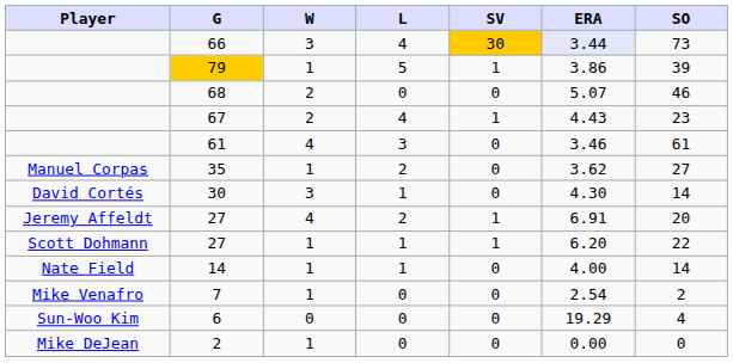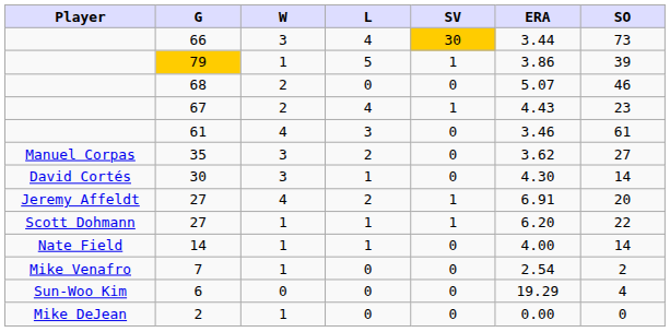 <table class="wikitable sortable">
 <tr>
 <th style="background:#ddf; width:16%;">Player</th>
 <th style="background:#ddf; width:9%;">G</th>
 <th style="background:#ddf; width:9%;">W</th>
 <th style="background:#ddf; width:9%;">L</th>
 <th style="background:#ddf; width:9%;">SV</th>
 <th style="background:#ddf; width:9%;">ERA</th>
 <th style="background:#ddf; width:9%;">SO</th>
 </tr>
 <tr style="text-align:center;">
 <td></td>
 <td>66</td>
 <td>3</td>
 <td>4</td>
 <td bgcolor="#FFCC00">30</td>
-<td style="background: lavender;">3.44</td>
+<td>3.44</td>
 <td>73</td>
 </tr>
 <tr align=center>
 <td></td>
 <td bgcolor="#FFCC00">79</td>
 <td>1</td>
 <td>5</td>
 <td>1</td>
 <td>3.86</td>
 <td>39</td>
 </tr>
 <tr style="text-align:center;">
 <td></td>
 <td>68</td>
 <td>2</td>
 <td>0</td>
 <td>0</td>
 <td>5.07</td>
 <td>46</td>
 </tr>
 <tr style="text-align:center;">
 <td></td>
 <td>67</td>
 <td>2</td>
 <td>4</td>
 <td>1</td>
 <td>4.43</td>
 <td>23</td>
 </tr>
 <tr style="text-align:center;">
 <td></td>
 <td>61</td>
 <td>4</td>
 <td>3</td>
 <td>0</td>
 <td>3.46</td>
 <td>61</td>
 </tr>
 <tr align=center>
 <td><a href='#'>Manuel Corpas</a></td>
 <td>35</td>
-<td>1</td>
+<td>3</td>
 <td>2</td>
 <td>0</td>
 <td>3.62</td>
 <td>27</td>
 </tr>
 <tr align=center>
 <td><a href='#'>David Cortés</a></td>
 <td>30</td>
 <td>3</td>
 <td>1</td>
 <td>0</td>
 <td>4.30</td>
 <td>14</td>
 </tr>
 <tr align=center>
 <td><a href='#'>Jeremy Affeldt</a></td>
 <td>27</td>
 <td>4</td>
 <td>2</td>
 <td>1</td>
 <td>6.91</td>
 <td>20</td>
 </tr>
 <tr align=center>
 <td><a href='#'>Scott Dohmann</a></td>
 <td>27</td>
 <td>1</td>
 <td>1</td>
 <td>1</td>
 <td>6.20</td>
 <td>22</td>
 </tr>
 <tr align=center>
 <td><a href='#'>Nate Field</a></td>
 <td>14</td>
 <td>1</td>
 <td>1</td>
 <td>0</td>
 <td>4.00</td>
 <td>14</td>
 </tr>
 <tr align=center>
 <td><a href='#'>Mike Venafro</a></td>
 <td>7</td>
 <td>1</td>
 <td>0</td>
 <td>0</td>
 <td>2.54</td>
 <td>2</td>
 </tr>
 <tr align=center>
 <td><a href='#'>Sun-Woo Kim</a></td>
 <td>6</td>
 <td>0</td>
 <td>0</td>
 <td>0</td>
 <td>19.29</td>
 <td>4</td>
 </tr>
 <tr align=center>
 <td><a href='#'>Mike DeJean</a></td>
 <td>2</td>
 <td>1</td>
 <td>0</td>
 <td>0</td>
 <td>0.00</td>
 <td>0</td>
 </tr>
 </table>
